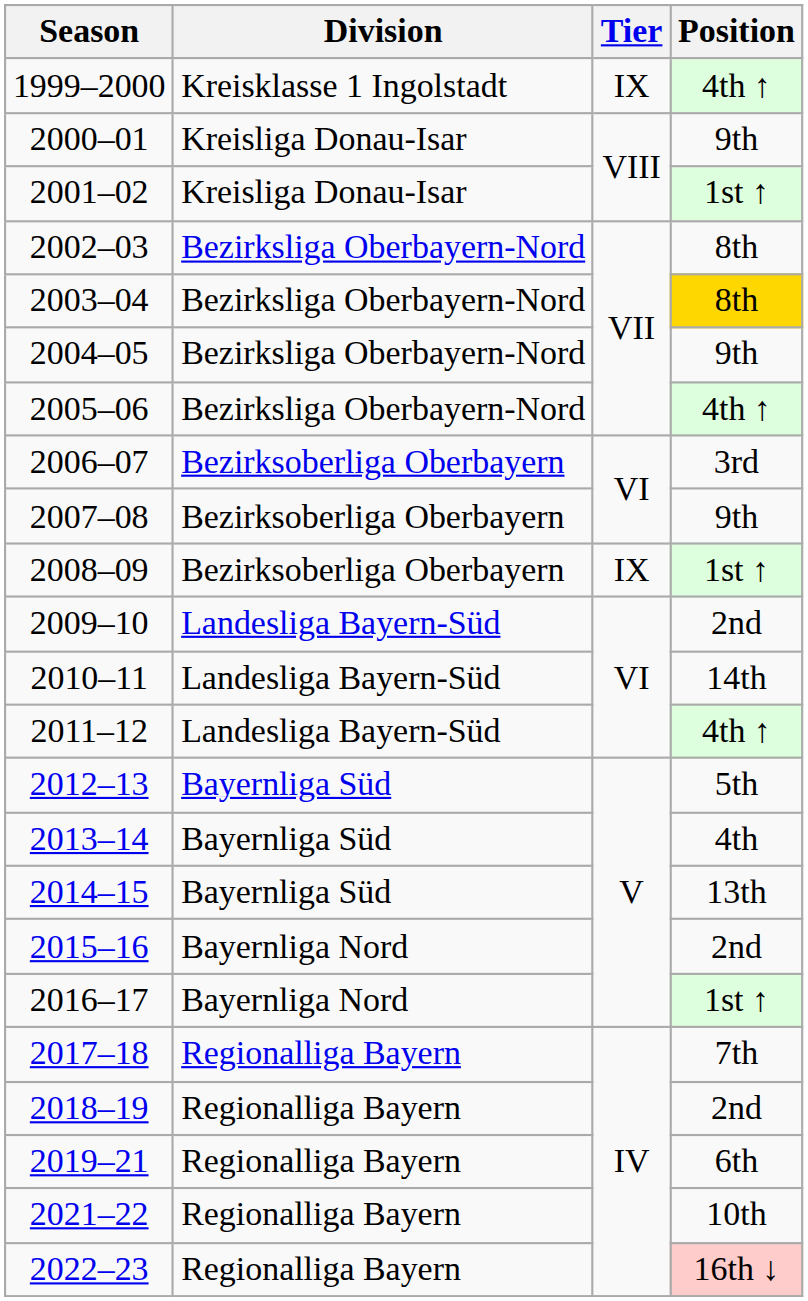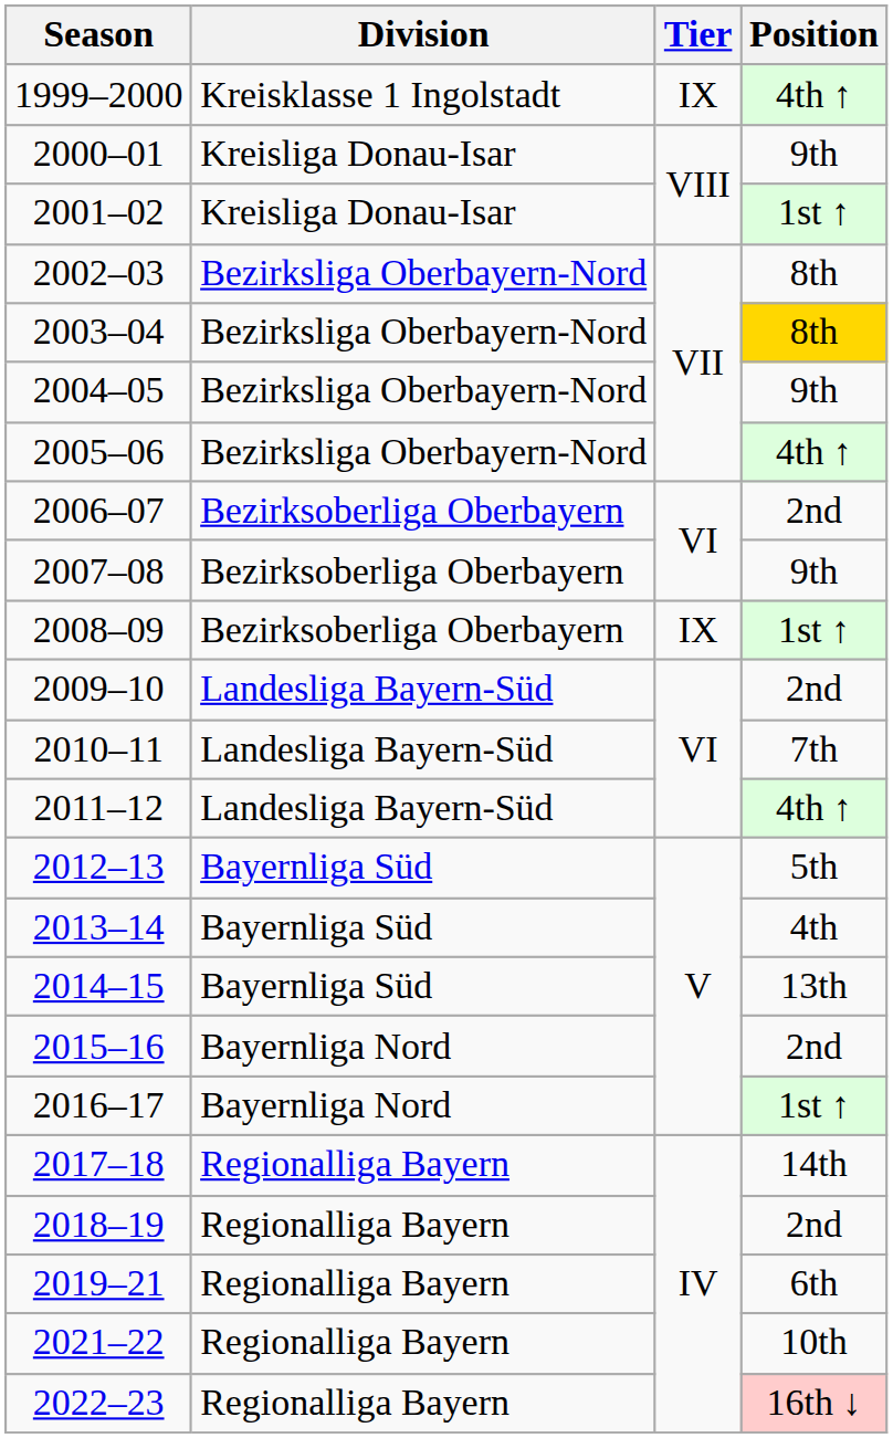 <table class="wikitable">
 <tr>
 <th>Season</th>
 <th>Division</th>
 <th><a href='#'>Tier</a></th>
 <th>Position</th>
 </tr>
 <tr align="center">
 <td>1999–2000</td>
 <td align="left">Kreisklasse 1 Ingolstadt</td>
 <td>IX</td>
 <td style="background:#ddffdd">4th ↑</td>
 </tr>
 <tr align="center">
 <td>2000–01</td>
 <td align="left">Kreisliga Donau-Isar</td>
 <td rowspan=2>VIII</td>
 <td>9th</td>
 </tr>
 <tr align="center">
 <td>2001–02</td>
 <td align="left">Kreisliga Donau-Isar</td>
 <td style="background:#ddffdd">1st ↑</td>
 </tr>
 <tr align="center">
 <td>2002–03</td>
 <td align="left"><a href='#'>Bezirksliga Oberbayern-Nord</a></td>
 <td rowspan=4>VII</td>
 <td>8th</td>
 </tr>
 <tr align="center">
 <td>2003–04</td>
 <td align="left">Bezirksliga Oberbayern-Nord</td>
 <td style="background: gold;">8th</td>
 </tr>
 <tr align="center">
 <td>2004–05</td>
 <td align="left">Bezirksliga Oberbayern-Nord</td>
 <td>9th</td>
 </tr>
 <tr align="center">
 <td>2005–06</td>
 <td align="left">Bezirksliga Oberbayern-Nord</td>
 <td style="background:#ddffdd">4th ↑</td>
 </tr>
 <tr align="center">
 <td>2006–07</td>
 <td align="left"><a href='#'>Bezirksoberliga Oberbayern</a></td>
 <td rowspan=2>VI</td>
-<td>3rd</td>
+<td>2nd</td>
 </tr>
 <tr align="center">
 <td>2007–08</td>
 <td align="left">Bezirksoberliga Oberbayern</td>
 <td>9th</td>
 </tr>
 <tr align="center">
 <td>2008–09</td>
 <td align="left">Bezirksoberliga Oberbayern</td>
 <td>IX</td>
 <td style="background:#ddffdd">1st ↑</td>
 </tr>
 <tr align="center">
 <td>2009–10</td>
 <td align="left"><a href='#'>Landesliga Bayern-Süd</a></td>
 <td rowspan=3>VI</td>
 <td>2nd</td>
 </tr>
 <tr align="center">
 <td>2010–11</td>
 <td align="left">Landesliga Bayern-Süd</td>
-<td>14th</td>
+<td>7th</td>
 </tr>
 <tr align="center">
 <td>2011–12</td>
 <td align="left">Landesliga Bayern-Süd</td>
 <td style="background:#ddffdd">4th ↑</td>
 </tr>
 <tr align="center">
 <td><a href='#'>2012–13</a></td>
 <td align="left"><a href='#'>Bayernliga Süd</a></td>
 <td rowspan=5>V</td>
 <td>5th</td>
 </tr>
 <tr align="center">
 <td><a href='#'>2013–14</a></td>
 <td align="left">Bayernliga Süd</td>
 <td>4th</td>
 </tr>
 <tr align="center">
 <td><a href='#'>2014–15</a></td>
 <td align="left">Bayernliga Süd</td>
 <td>13th</td>
 </tr>
 <tr align="center">
 <td><a href='#'>2015–16</a></td>
 <td align="left">Bayernliga Nord</td>
 <td>2nd</td>
 </tr>
 <tr align="center">
 <td>2016–17</td>
 <td align="left">Bayernliga Nord</td>
 <td style="background:#ddffdd">1st ↑</td>
 </tr>
 <tr align="center">
 <td><a href='#'>2017–18</a></td>
 <td align="left"><a href='#'>Regionalliga Bayern</a></td>
 <td rowspan=5>IV</td>
-<td>7th</td>
+<td>14th</td>
 </tr>
 <tr align="center">
 <td><a href='#'>2018–19</a></td>
 <td align="left">Regionalliga Bayern</td>
 <td>2nd</td>
 </tr>
 <tr align="center">
 <td><a href='#'>2019–21</a></td>
 <td align="left">Regionalliga Bayern</td>
 <td>6th</td>
 </tr>
 <tr align="center">
 <td><a href='#'>2021–22</a></td>
 <td align="left">Regionalliga Bayern</td>
 <td>10th</td>
 </tr>
 <tr align="center">
 <td><a href='#'>2022–23</a></td>
 <td align="left">Regionalliga Bayern</td>
 <td style="background:#ffcccc">16th ↓</td>
 </tr>
 </table>
